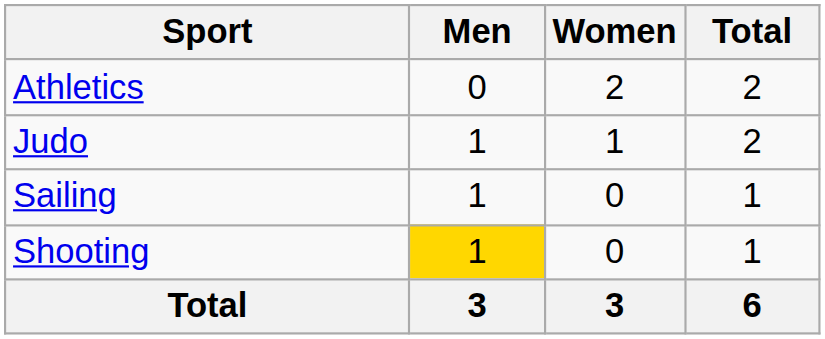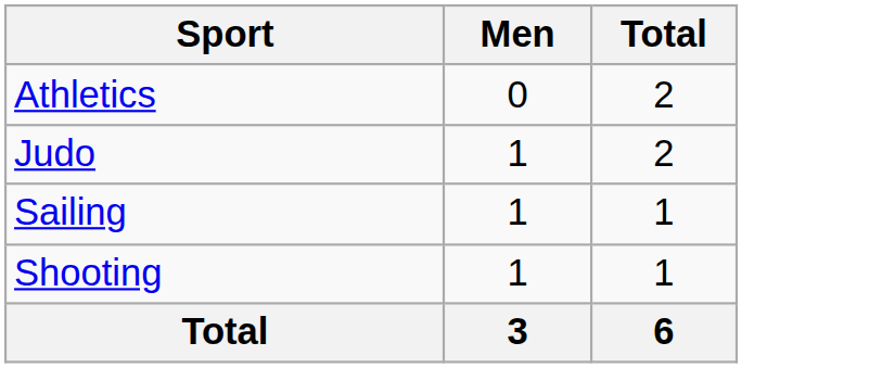 <table class="wikitable sortable" style="text-align:center;">
 <tr>
 <th width=180>Sport</th>
 <th width=55>Men</th>
-<th width=55>Women</th>
 <th width=55>Total</th>
 </tr>
 <tr>
 <td align=left><a href='#'>Athletics</a></td>
 <td>0</td>
 <td>2</td>
-<td>2</td>
 </tr>
 <tr>
 <td align=left><a href='#'>Judo</a></td>
-<td>1</td>
 <td>1</td>
 <td>2</td>
 </tr>
 <tr>
 <td align=left><a href='#'>Sailing</a></td>
 <td>1</td>
-<td>0</td>
 <td>1</td>
 </tr>
 <tr>
 <td align=left><a href='#'>Shooting</a></td>
-<td style="background: gold;">1</td>
-<td>0</td>
+<td>1</td>
 <td>1</td>
 </tr>
 <tr>
 <th>Total</th>
 <th>3</th>
-<th>3</th>
 <th>6</th>
 </tr>
 </table>
